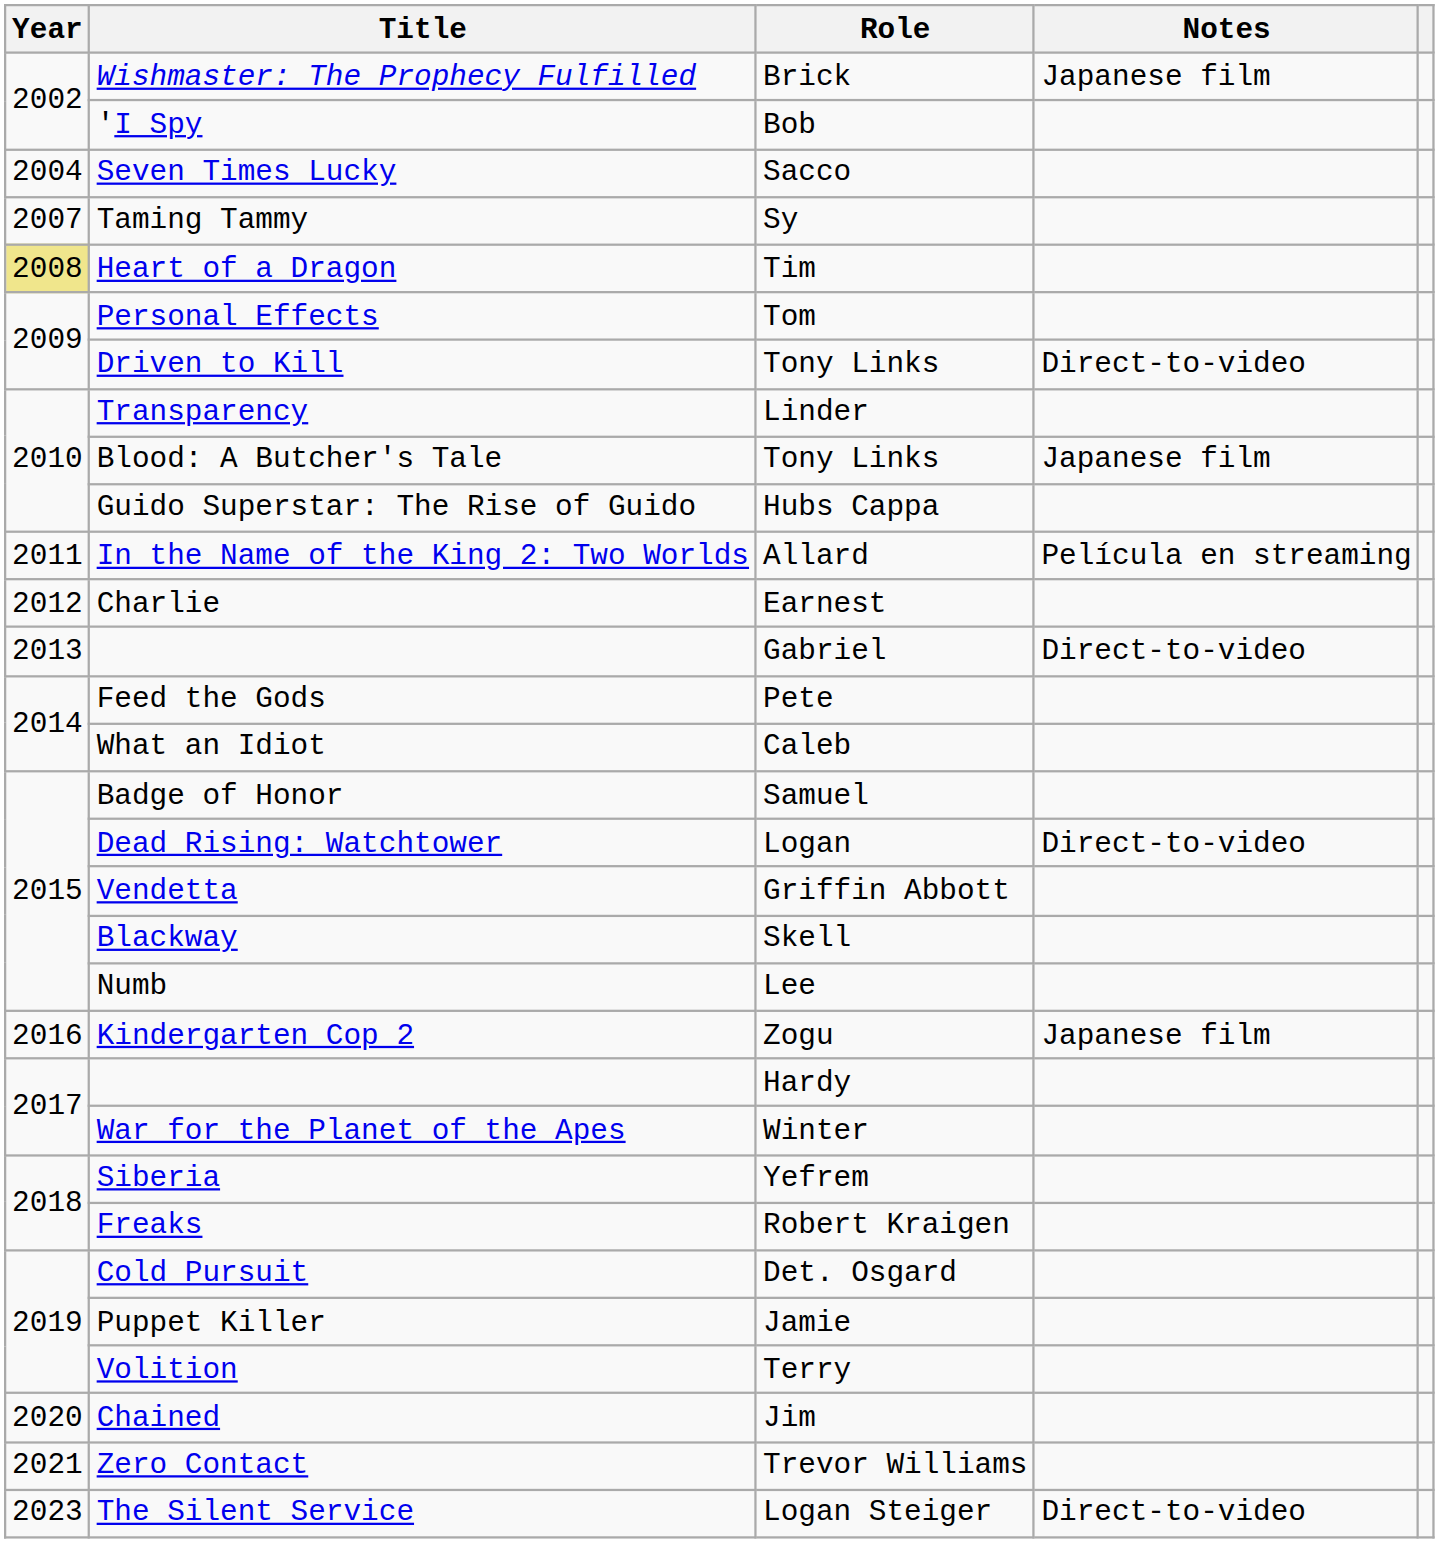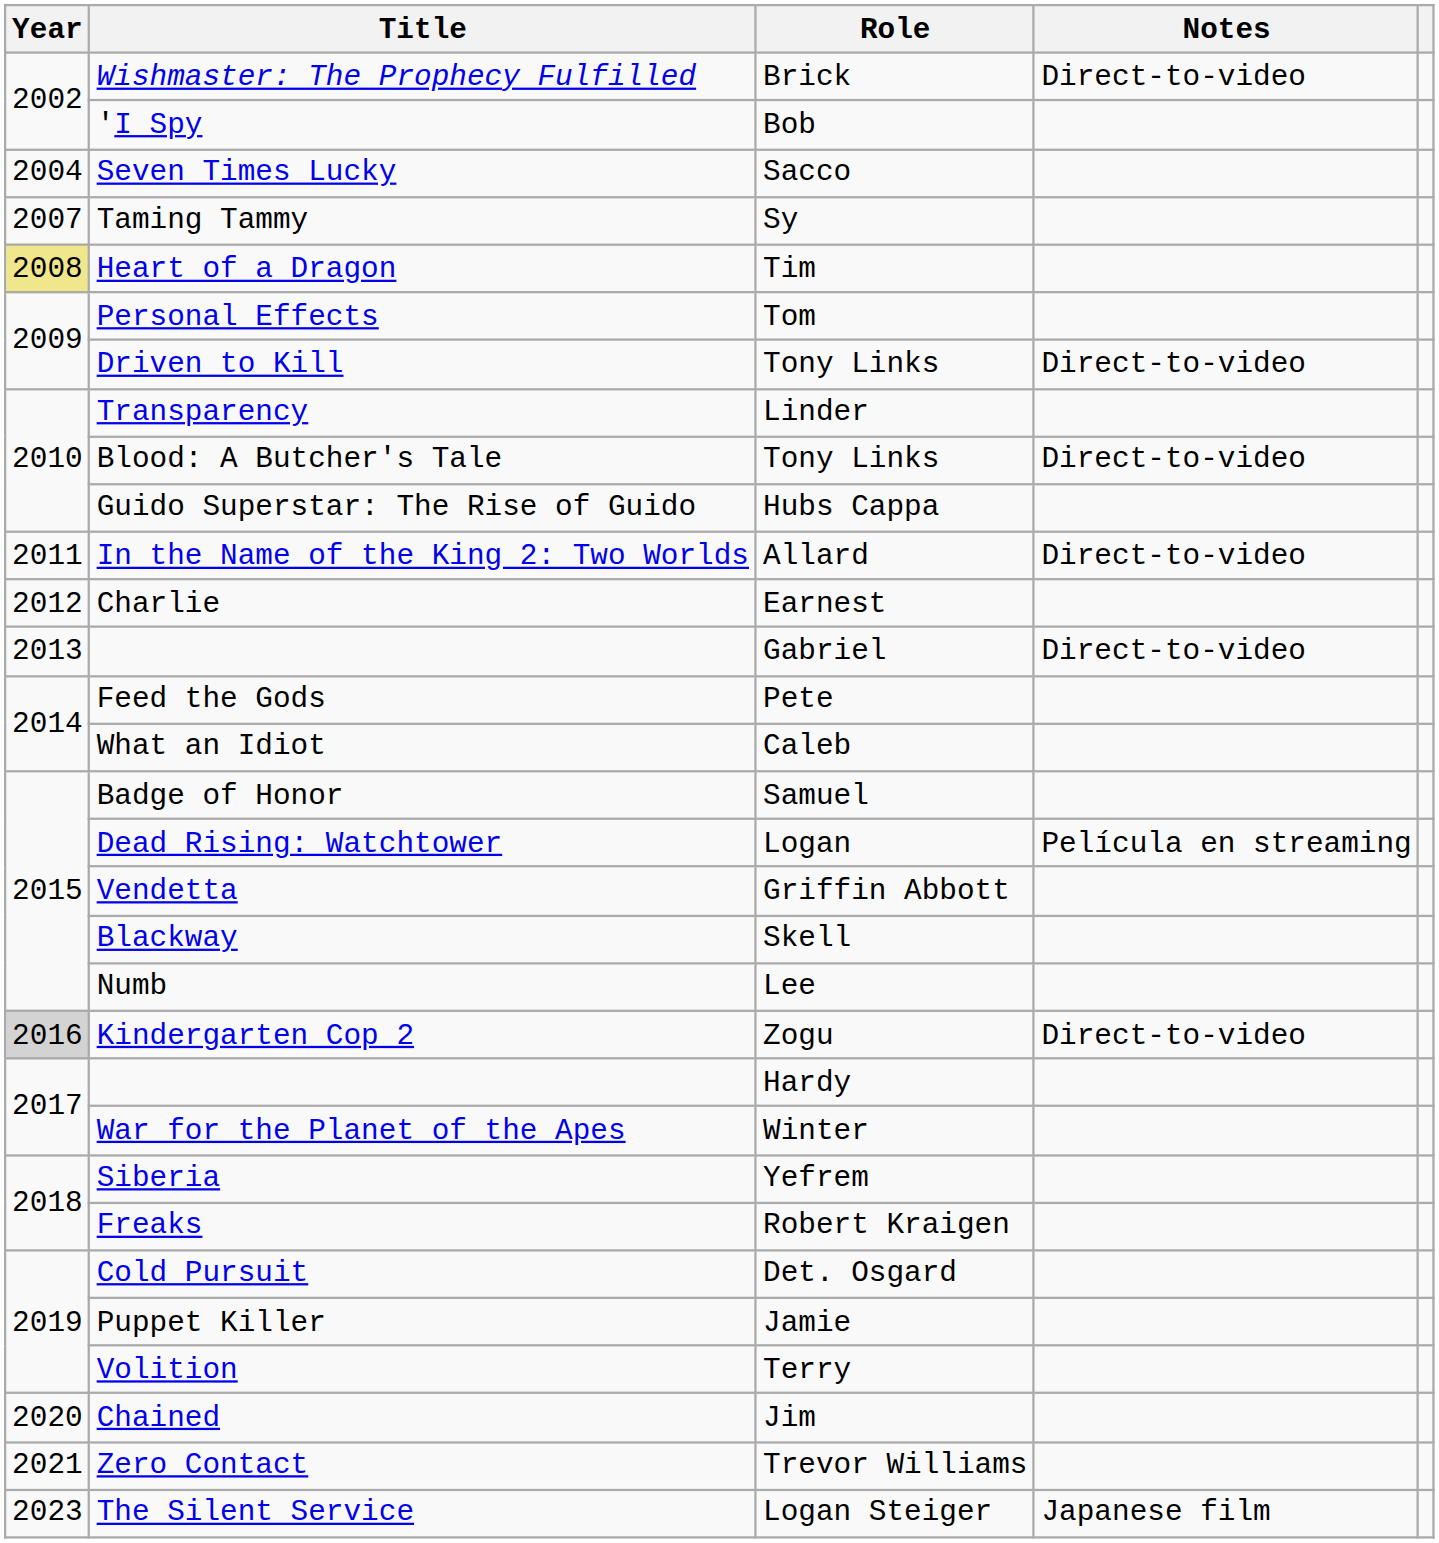 <table class="wikitable sortable">
 <tr>
 <th>Year</th>
 <th>Title</th>
 <th>Role</th>
 <th class="unsortable">Notes</th>
 <th class="unsortable"></th>
 </tr>
 <tr>
 <td rowspan="2">2002</td>
 <td><em><a href='#'>Wishmaster: The Prophecy Fulfilled</a></em></td>
 <td>Brick</td>
-<td>Japanese film</td>
+<td>Direct-to-video</td>
 <td style="text-align:center;"></td>
 </tr>
 <tr>
 <td>'<a href='#'>I Spy</a><em></td>
 <td>Bob</td>
 <td></td>
 <td style="text-align:center;"></td>
 </tr>
 <tr>
 <td>2004</td>
 <td></em><a href='#'>Seven Times Lucky</a><em></td>
 <td>Sacco</td>
 <td></td>
 <td style="text-align:center;"></td>
 </tr>
 <tr>
 <td>2007</td>
 <td></em>Taming Tammy<em></td>
 <td>Sy</td>
 <td></td>
 <td style="text-align:center;"></td>
 </tr>
 <tr>
 <td style="background: khaki;">2008</td>
 <td></em><a href='#'>Heart of a Dragon</a><em></td>
 <td>Tim</td>
 <td></td>
 <td style="text-align:center;"></td>
 </tr>
 <tr>
 <td rowspan="2">2009</td>
 <td></em><a href='#'>Personal Effects</a><em></td>
 <td>Tom</td>
 <td></td>
 <td style="text-align:center;"></td>
 </tr>
 <tr>
 <td></em><a href='#'>Driven to Kill</a><em></td>
 <td>Tony Links</td>
 <td>Direct-to-video</td>
 <td style="text-align:center;"></td>
 </tr>
 <tr>
 <td rowspan="3">2010</td>
 <td></em><a href='#'>Transparency</a><em></td>
 <td>Linder</td>
 <td></td>
 <td style="text-align:center;"></td>
 </tr>
 <tr>
 <td></em>Blood: A Butcher's Tale<em></td>
 <td>Tony Links</td>
-<td>Japanese film</td>
+<td>Direct-to-video</td>
 <td style="text-align:center;"></td>
 </tr>
 <tr>
 <td></em>Guido Superstar: The Rise of Guido<em></td>
 <td>Hubs Cappa</td>
 <td></td>
 <td style="text-align:center;"></td>
 </tr>
 <tr>
 <td>2011</td>
 <td></em><a href='#'>In the Name of the King 2: Two Worlds</a><em></td>
 <td>Allard</td>
-<td>Película en streaming</td>
+<td>Direct-to-video</td>
 <td style="text-align:center;"></td>
 </tr>
 <tr>
 <td>2012</td>
 <td></em>Charlie<em></td>
 <td>Earnest</td>
 <td></td>
 <td style="text-align:center;"></td>
 </tr>
 <tr>
 <td>2013</td>
 <td></em><em></td>
 <td>Gabriel</td>
 <td>Direct-to-video</td>
 <td style="text-align:center;"></td>
 </tr>
 <tr>
 <td rowspan="2">2014</td>
 <td></em>Feed the Gods<em></td>
 <td>Pete</td>
 <td></td>
 <td style="text-align:center;"></td>
 </tr>
 <tr>
 <td></em>What an Idiot<em></td>
 <td>Caleb</td>
 <td></td>
 <td style="text-align:center;"></td>
 </tr>
 <tr>
 <td rowspan="5">2015</td>
 <td></em>Badge of Honor<em></td>
 <td>Samuel</td>
 <td></td>
 <td style="text-align:center;"></td>
 </tr>
 <tr>
 <td></em><a href='#'>Dead Rising: Watchtower</a><em></td>
 <td>Logan</td>
-<td>Direct-to-video</td>
+<td>Película en streaming</td>
 <td style="text-align:center;"></td>
 </tr>
 <tr>
 <td></em><a href='#'>Vendetta</a><em></td>
 <td>Griffin Abbott</td>
 <td></td>
 <td style="text-align:center;"></td>
 </tr>
 <tr>
 <td></em><a href='#'>Blackway</a><em></td>
 <td>Skell</td>
 <td></td>
 <td style="text-align:center;"></td>
 </tr>
 <tr>
 <td></em>Numb<em></td>
 <td>Lee</td>
 <td></td>
 <td style="text-align:center;"></td>
 </tr>
 <tr>
-<td>2016</td>
+<td style="background: lightgrey;">2016</td>
 <td></em><a href='#'>Kindergarten Cop 2</a><em></td>
 <td>Zogu</td>
-<td>Japanese film</td>
+<td>Direct-to-video</td>
 <td style="text-align:center;"></td>
 </tr>
 <tr>
 <td rowspan="2">2017</td>
 <td></em><em></td>
 <td>Hardy</td>
 <td></td>
 <td style="text-align:center;"></td>
 </tr>
 <tr>
 <td></em><a href='#'>War for the Planet of the Apes</a><em></td>
 <td>Winter</td>
 <td></td>
 <td style="text-align:center;"></td>
 </tr>
 <tr>
 <td rowspan="2">2018</td>
 <td></em><a href='#'>Siberia</a><em></td>
 <td>Yefrem</td>
 <td></td>
 <td style="text-align:center;"></td>
 </tr>
 <tr>
 <td></em><a href='#'>Freaks</a><em></td>
 <td>Robert Kraigen</td>
 <td></td>
 <td style="text-align:center;"></td>
 </tr>
 <tr>
 <td rowspan="3">2019</td>
 <td></em><a href='#'>Cold Pursuit</a><em></td>
 <td>Det. Osgard</td>
 <td></td>
 <td style="text-align:center;"></td>
 </tr>
 <tr>
 <td></em>Puppet Killer<em></td>
 <td>Jamie</td>
 <td></td>
 <td style="text-align:center;"></td>
 </tr>
 <tr>
 <td></em><a href='#'>Volition</a><em></td>
 <td>Terry</td>
 <td></td>
 <td style="text-align:center;"></td>
 </tr>
 <tr>
 <td>2020</td>
 <td></em><a href='#'>Chained</a><em></td>
 <td>Jim</td>
 <td></td>
 <td style="text-align:center;"></td>
 </tr>
 <tr>
 <td>2021</td>
 <td></em><a href='#'>Zero Contact</a><em></td>
 <td>Trevor Williams</td>
 <td></td>
 <td style="text-align:center;"></td>
 </tr>
 <tr>
 <td>2023</td>
 <td data-sort-value="Silent Service, The"></em><a href='#'>The Silent Service</a><em></td>
 <td>Logan Steiger</td>
-<td>Direct-to-video</td>
+<td>Japanese film</td>
 <td style="text-align:center;"></td>
 </tr>
 </table>
